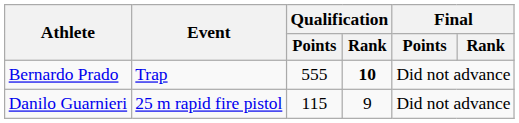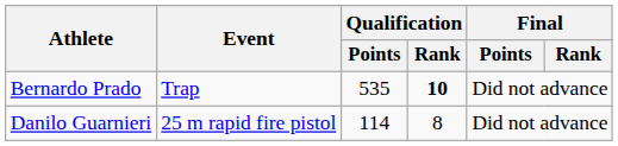 <table class=wikitable style=font-size:90%;text-align:center>
 <tr>
 <th rowspan=2>Athlete</th>
 <th rowspan=2>Event</th>
 <th colspan=2>Qualification</th>
 <th colspan=2>Final</th>
 </tr>
 <tr style=font-size:95%>
 <th>Points</th>
 <th>Rank</th>
 <th>Points</th>
 <th>Rank</th>
 </tr>
 <tr>
 <td align=left><a href='#'>Bernardo Prado</a></td>
 <td align=left><a href='#'>Trap</a></td>
-<td>555</td>
+<td>535</td>
 <td><strong>10</strong></td>
 <td colspan=2>Did not advance</td>
 </tr>
 <tr>
 <td align=left><a href='#'>Danilo Guarnieri</a></td>
 <td align=left><a href='#'>25 m rapid fire pistol</a></td>
-<td>115</td>
-<td>9</td>
+<td>114</td>
+<td>8</td>
 <td colspan=2>Did not advance</td>
 </tr>
 </table>
